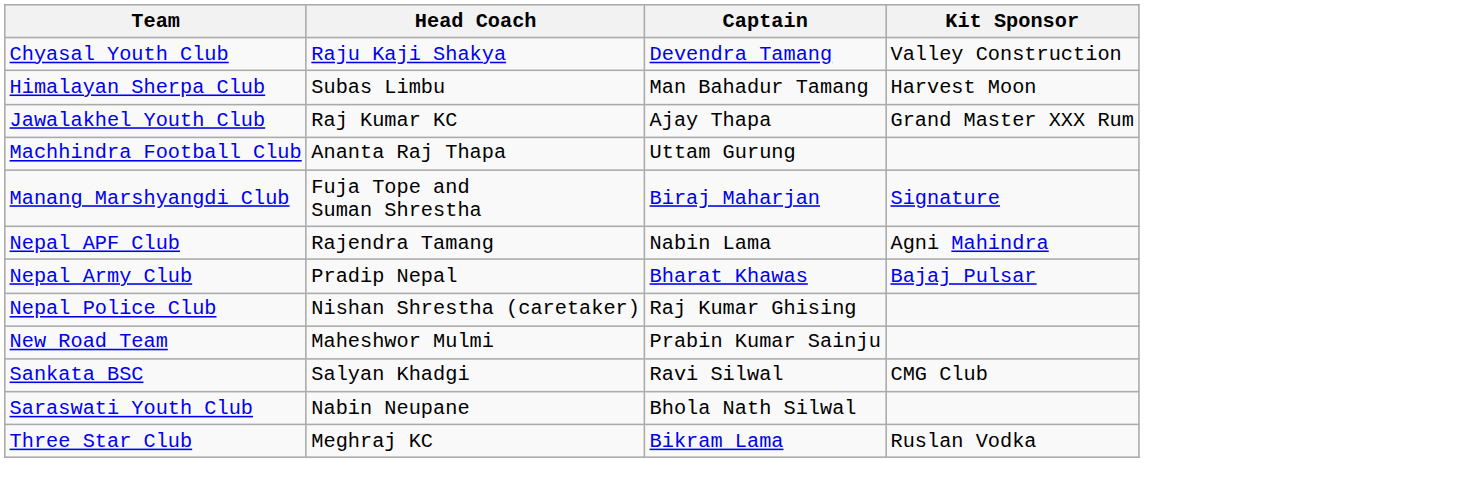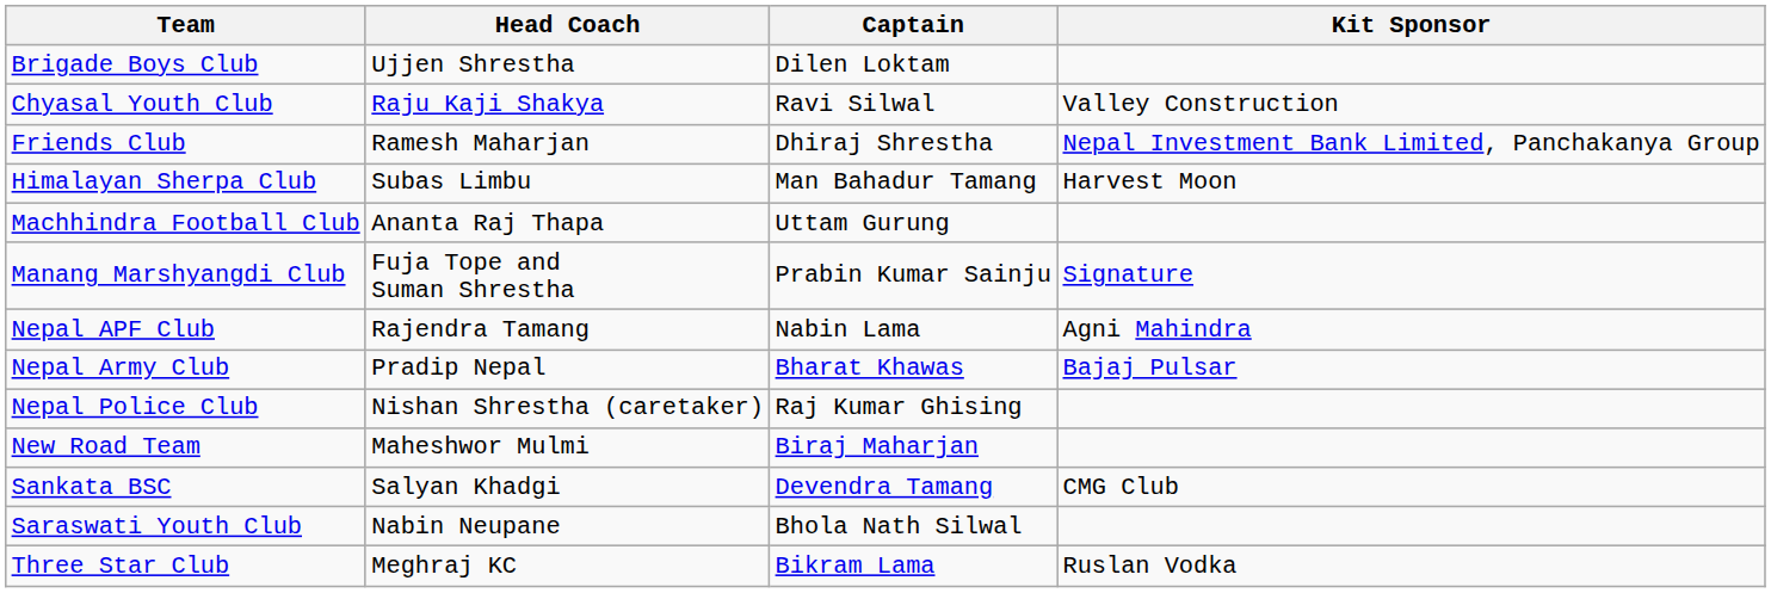 <table class="wikitable sortable">
 <tr>
 <th>Team</th>
 <th>Head Coach</th>
 <th>Captain</th>
 <th>Kit Sponsor</th>
 </tr>
 <tr>
+<td><a href='#'>Brigade Boys Club</a></td>
+<td> Ujjen Shrestha</td>
+<td> Dilen Loktam</td>
+<td></td>
+</tr>
+<tr>
 <td><a href='#'>Chyasal Youth Club</a></td>
 <td> <a href='#'>Raju Kaji Shakya</a></td>
-<td> <a href='#'>Devendra Tamang</a></td>
+<td> Ravi Silwal</td>
 <td>Valley Construction</td>
+</tr>
+<tr>
+<td><a href='#'>Friends Club</a></td>
+<td> Ramesh Maharjan</td>
+<td><em></em> Dhiraj Shrestha</td>
+<td><a href='#'>Nepal Investment Bank Limited</a>, Panchakanya Group</td>
 </tr>
 <tr>
 <td><a href='#'>Himalayan Sherpa Club</a></td>
 <td> Subas Limbu</td>
 <td> Man Bahadur Tamang</td>
 <td>Harvest Moon</td>
-</tr>
-<tr>
-<td><a href='#'>Jawalakhel Youth Club</a></td>
-<td> Raj Kumar KC</td>
-<td> Ajay Thapa</td>
-<td>Grand Master XXX Rum</td>
 </tr>
 <tr>
 <td><a href='#'>Machhindra Football Club</a></td>
 <td> Ananta Raj Thapa</td>
 <td> Uttam Gurung</td>
 <td></td>
 </tr>
 <tr>
 <td><a href='#'>Manang Marshyangdi Club</a></td>
 <td> Fuja Tope and <br> Suman Shrestha</td>
-<td> <a href='#'>Biraj Maharjan</a></td>
+<td> Prabin Kumar Sainju</td>
 <td><a href='#'>Signature</a></td>
 </tr>
 <tr>
 <td><a href='#'>Nepal APF Club</a></td>
 <td> Rajendra Tamang</td>
 <td> Nabin Lama</td>
 <td>Agni <a href='#'>Mahindra</a></td>
 </tr>
 <tr>
 <td><a href='#'>Nepal Army Club</a></td>
 <td> Pradip Nepal</td>
 <td> <a href='#'>Bharat Khawas</a></td>
 <td><a href='#'>Bajaj Pulsar</a></td>
 </tr>
 <tr>
 <td><a href='#'>Nepal Police Club</a></td>
 <td> Nishan Shrestha (caretaker)</td>
 <td> Raj Kumar Ghising</td>
 <td></td>
 </tr>
 <tr>
 <td><a href='#'>New Road Team</a></td>
 <td> Maheshwor Mulmi</td>
-<td> Prabin Kumar Sainju</td>
+<td> <a href='#'>Biraj Maharjan</a></td>
 <td></td>
 </tr>
 <tr>
 <td><a href='#'>Sankata BSC</a></td>
 <td> Salyan Khadgi</td>
-<td> Ravi Silwal</td>
+<td> <a href='#'>Devendra Tamang</a></td>
 <td>CMG Club</td>
 </tr>
 <tr>
 <td><a href='#'>Saraswati Youth Club</a></td>
 <td> Nabin Neupane</td>
 <td><em></em> Bhola Nath Silwal</td>
 <td></td>
 </tr>
 <tr>
 <td><a href='#'>Three Star Club</a></td>
 <td> Meghraj KC</td>
 <td> <a href='#'>Bikram Lama</a></td>
 <td>Ruslan Vodka</td>
 </tr>
 </table>
